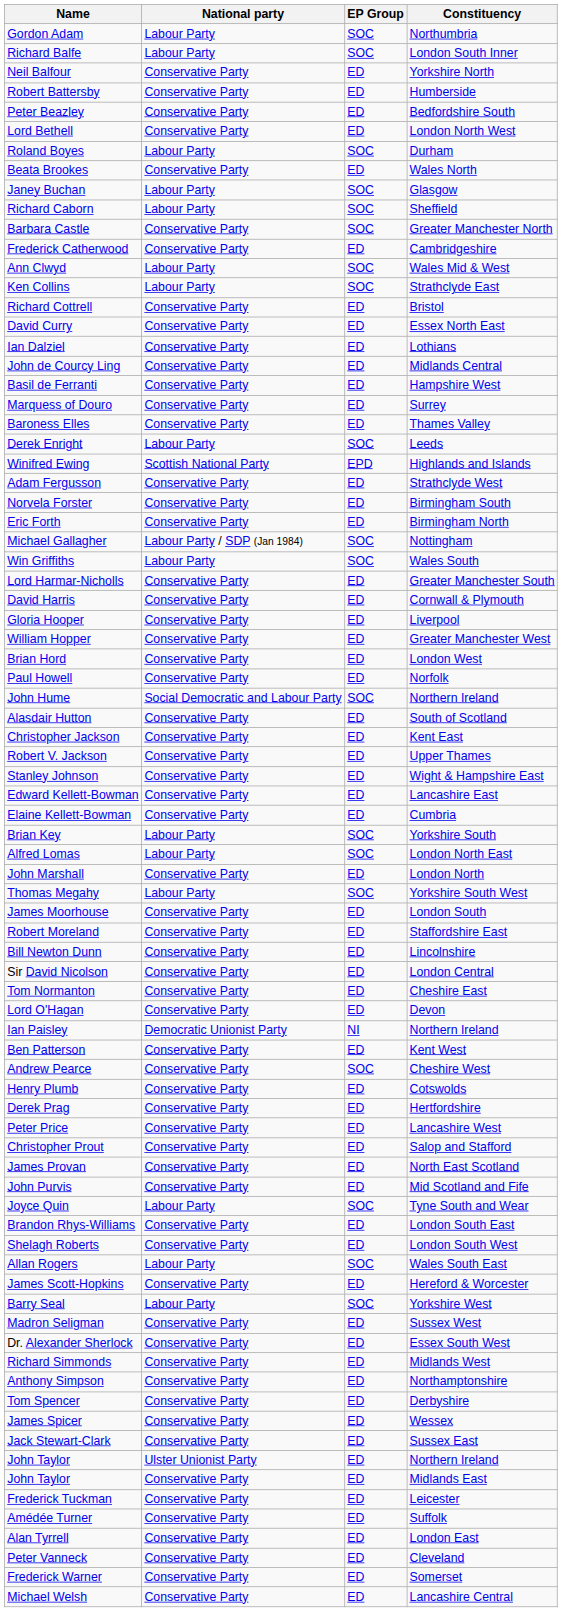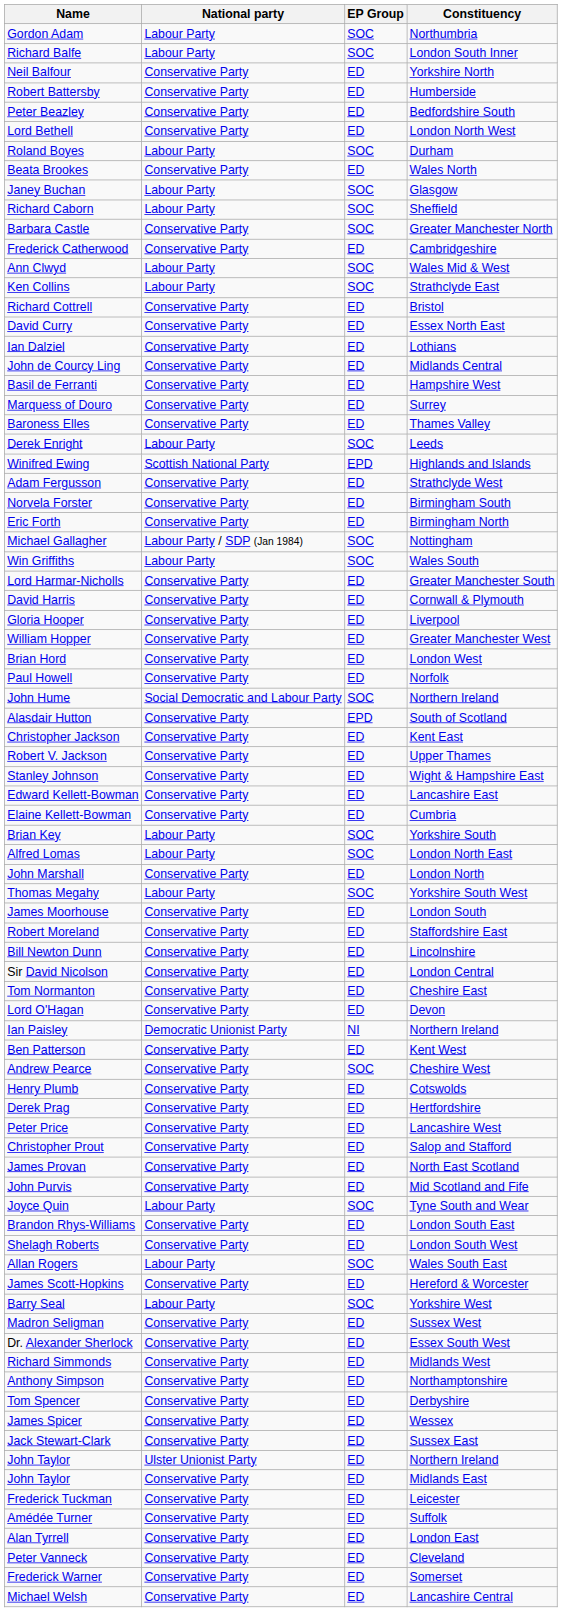 <table class="sortable wikitable">
 <tr>
 <th>Name</th>
 <th>National party</th>
 <th>EP Group</th>
 <th>Constituency</th>
 </tr>
 <tr>
 <td><a href='#'>Gordon Adam</a></td>
 <td> <a href='#'>Labour Party</a></td>
 <td> <a href='#'>SOC</a></td>
 <td><a href='#'>Northumbria</a></td>
 </tr>
 <tr>
 <td><a href='#'>Richard Balfe</a></td>
 <td> <a href='#'>Labour Party</a></td>
 <td> <a href='#'>SOC</a></td>
 <td><a href='#'>London South Inner</a></td>
 </tr>
 <tr>
 <td><a href='#'>Neil Balfour</a></td>
 <td> <a href='#'>Conservative Party</a></td>
 <td> <a href='#'>ED</a></td>
 <td><a href='#'>Yorkshire North</a></td>
 </tr>
 <tr>
 <td><a href='#'>Robert Battersby</a></td>
 <td> <a href='#'>Conservative Party</a></td>
 <td> <a href='#'>ED</a></td>
 <td><a href='#'>Humberside</a></td>
 </tr>
 <tr>
 <td><a href='#'>Peter Beazley</a></td>
 <td> <a href='#'>Conservative Party</a></td>
 <td> <a href='#'>ED</a></td>
 <td><a href='#'>Bedfordshire South</a></td>
 </tr>
 <tr>
 <td><a href='#'>Lord Bethell</a></td>
 <td> <a href='#'>Conservative Party</a></td>
 <td> <a href='#'>ED</a></td>
 <td><a href='#'>London North West</a></td>
 </tr>
 <tr>
 <td><a href='#'>Roland Boyes</a></td>
 <td> <a href='#'>Labour Party</a></td>
 <td> <a href='#'>SOC</a></td>
 <td><a href='#'>Durham</a></td>
 </tr>
 <tr>
 <td><a href='#'>Beata Brookes</a></td>
 <td> <a href='#'>Conservative Party</a></td>
 <td> <a href='#'>ED</a></td>
 <td><a href='#'>Wales North</a></td>
 </tr>
 <tr>
 <td><a href='#'>Janey Buchan</a></td>
 <td> <a href='#'>Labour Party</a></td>
 <td> <a href='#'>SOC</a></td>
 <td><a href='#'>Glasgow</a></td>
 </tr>
 <tr>
 <td><a href='#'>Richard Caborn</a></td>
 <td> <a href='#'>Labour Party</a></td>
 <td> <a href='#'>SOC</a></td>
 <td><a href='#'>Sheffield</a></td>
 </tr>
 <tr>
 <td><a href='#'>Barbara Castle</a></td>
 <td> <a href='#'>Conservative Party</a></td>
 <td> <a href='#'>SOC</a></td>
 <td><a href='#'>Greater Manchester North</a></td>
 </tr>
 <tr>
 <td><a href='#'>Frederick Catherwood</a></td>
 <td> <a href='#'>Conservative Party</a></td>
 <td> <a href='#'>ED</a></td>
 <td><a href='#'>Cambridgeshire</a></td>
 </tr>
 <tr>
 <td><a href='#'>Ann Clwyd</a></td>
 <td> <a href='#'>Labour Party</a></td>
 <td> <a href='#'>SOC</a></td>
 <td><a href='#'>Wales Mid & West</a></td>
 </tr>
 <tr>
 <td><a href='#'>Ken Collins</a></td>
 <td> <a href='#'>Labour Party</a></td>
 <td> <a href='#'>SOC</a></td>
 <td><a href='#'>Strathclyde East</a></td>
 </tr>
 <tr>
 <td><a href='#'>Richard Cottrell</a></td>
 <td> <a href='#'>Conservative Party</a></td>
 <td> <a href='#'>ED</a></td>
 <td><a href='#'>Bristol</a></td>
 </tr>
 <tr>
 <td><a href='#'>David Curry</a></td>
 <td> <a href='#'>Conservative Party</a></td>
 <td> <a href='#'>ED</a></td>
 <td><a href='#'>Essex North East</a></td>
 </tr>
 <tr>
 <td><a href='#'>Ian Dalziel</a></td>
 <td> <a href='#'>Conservative Party</a></td>
 <td> <a href='#'>ED</a></td>
 <td><a href='#'>Lothians</a></td>
 </tr>
 <tr>
 <td><a href='#'>John de Courcy Ling</a></td>
 <td> <a href='#'>Conservative Party</a></td>
 <td> <a href='#'>ED</a></td>
 <td><a href='#'>Midlands Central</a></td>
 </tr>
 <tr>
 <td><a href='#'>Basil de Ferranti</a></td>
 <td> <a href='#'>Conservative Party</a></td>
 <td> <a href='#'>ED</a></td>
 <td><a href='#'>Hampshire West</a></td>
 </tr>
 <tr>
 <td><a href='#'>Marquess of Douro</a></td>
 <td> <a href='#'>Conservative Party</a></td>
 <td> <a href='#'>ED</a></td>
 <td><a href='#'>Surrey</a></td>
 </tr>
 <tr>
 <td><a href='#'>Baroness Elles</a></td>
 <td> <a href='#'>Conservative Party</a></td>
 <td> <a href='#'>ED</a></td>
 <td><a href='#'>Thames Valley</a></td>
 </tr>
 <tr>
 <td><a href='#'>Derek Enright</a></td>
 <td> <a href='#'>Labour Party</a></td>
 <td> <a href='#'>SOC</a></td>
 <td><a href='#'>Leeds</a></td>
 </tr>
 <tr>
 <td><a href='#'>Winifred Ewing</a></td>
 <td> <a href='#'>Scottish National Party</a></td>
 <td> <a href='#'>EPD</a></td>
 <td><a href='#'>Highlands and Islands</a></td>
 </tr>
 <tr>
 <td><a href='#'>Adam Fergusson</a></td>
 <td> <a href='#'>Conservative Party</a></td>
 <td> <a href='#'>ED</a></td>
 <td><a href='#'>Strathclyde West</a></td>
 </tr>
 <tr>
 <td><a href='#'>Norvela Forster</a></td>
 <td> <a href='#'>Conservative Party</a></td>
 <td> <a href='#'>ED</a></td>
 <td><a href='#'>Birmingham South</a></td>
 </tr>
 <tr>
 <td><a href='#'>Eric Forth</a></td>
 <td> <a href='#'>Conservative Party</a></td>
 <td> <a href='#'>ED</a></td>
 <td><a href='#'>Birmingham North</a></td>
 </tr>
 <tr>
 <td><a href='#'>Michael Gallagher</a></td>
 <td> <a href='#'>Labour Party</a> /  <a href='#'>SDP</a> <small>(Jan 1984)</small></td>
 <td> <a href='#'>SOC</a></td>
 <td><a href='#'>Nottingham</a></td>
 </tr>
 <tr>
 <td><a href='#'>Win Griffiths</a></td>
 <td> <a href='#'>Labour Party</a></td>
 <td> <a href='#'>SOC</a></td>
 <td><a href='#'>Wales South</a></td>
 </tr>
 <tr>
 <td><a href='#'>Lord Harmar-Nicholls</a></td>
 <td> <a href='#'>Conservative Party</a></td>
 <td> <a href='#'>ED</a></td>
 <td><a href='#'>Greater Manchester South</a></td>
 </tr>
 <tr>
 <td><a href='#'>David Harris</a></td>
 <td> <a href='#'>Conservative Party</a></td>
 <td> <a href='#'>ED</a></td>
 <td><a href='#'>Cornwall & Plymouth</a></td>
 </tr>
 <tr>
 <td><a href='#'>Gloria Hooper</a></td>
 <td> <a href='#'>Conservative Party</a></td>
 <td> <a href='#'>ED</a></td>
 <td><a href='#'>Liverpool</a></td>
 </tr>
 <tr>
 <td><a href='#'>William Hopper</a></td>
 <td> <a href='#'>Conservative Party</a></td>
 <td> <a href='#'>ED</a></td>
 <td><a href='#'>Greater Manchester West</a></td>
 </tr>
 <tr>
 <td><a href='#'>Brian Hord</a></td>
 <td> <a href='#'>Conservative Party</a></td>
 <td> <a href='#'>ED</a></td>
 <td><a href='#'>London West</a></td>
 </tr>
 <tr>
 <td><a href='#'>Paul Howell</a></td>
 <td> <a href='#'>Conservative Party</a></td>
 <td> <a href='#'>ED</a></td>
 <td><a href='#'>Norfolk</a></td>
 </tr>
 <tr>
 <td><a href='#'>John Hume</a></td>
 <td> <a href='#'>Social Democratic and Labour Party</a></td>
 <td> <a href='#'>SOC</a></td>
 <td><a href='#'>Northern Ireland</a></td>
 </tr>
 <tr>
 <td><a href='#'>Alasdair Hutton</a></td>
 <td> <a href='#'>Conservative Party</a></td>
-<td> <a href='#'>ED</a></td>
+<td> <a href='#'>EPD</a></td>
 <td><a href='#'>South of Scotland</a></td>
 </tr>
 <tr>
 <td><a href='#'>Christopher Jackson</a></td>
 <td> <a href='#'>Conservative Party</a></td>
 <td> <a href='#'>ED</a></td>
 <td><a href='#'>Kent East</a></td>
 </tr>
 <tr>
 <td><a href='#'>Robert V. Jackson</a></td>
 <td> <a href='#'>Conservative Party</a></td>
 <td> <a href='#'>ED</a></td>
 <td><a href='#'>Upper Thames</a></td>
 </tr>
 <tr>
 <td><a href='#'>Stanley Johnson</a></td>
 <td> <a href='#'>Conservative Party</a></td>
 <td> <a href='#'>ED</a></td>
 <td><a href='#'>Wight & Hampshire East</a></td>
 </tr>
 <tr>
 <td><a href='#'>Edward Kellett-Bowman</a></td>
 <td> <a href='#'>Conservative Party</a></td>
 <td> <a href='#'>ED</a></td>
 <td><a href='#'>Lancashire East</a></td>
 </tr>
 <tr>
 <td><a href='#'>Elaine Kellett-Bowman</a></td>
 <td> <a href='#'>Conservative Party</a></td>
 <td> <a href='#'>ED</a></td>
 <td><a href='#'>Cumbria</a></td>
 </tr>
 <tr>
 <td><a href='#'>Brian Key</a></td>
 <td> <a href='#'>Labour Party</a></td>
 <td> <a href='#'>SOC</a></td>
 <td><a href='#'>Yorkshire South</a></td>
 </tr>
 <tr>
 <td><a href='#'>Alfred Lomas</a></td>
 <td> <a href='#'>Labour Party</a></td>
 <td> <a href='#'>SOC</a></td>
 <td><a href='#'>London North East</a></td>
 </tr>
 <tr>
 <td><a href='#'>John Marshall</a></td>
 <td> <a href='#'>Conservative Party</a></td>
 <td> <a href='#'>ED</a></td>
 <td><a href='#'>London North</a></td>
 </tr>
 <tr>
 <td><a href='#'>Thomas Megahy</a></td>
 <td> <a href='#'>Labour Party</a></td>
 <td> <a href='#'>SOC</a></td>
 <td><a href='#'>Yorkshire South West</a></td>
 </tr>
 <tr>
 <td><a href='#'>James Moorhouse</a></td>
 <td> <a href='#'>Conservative Party</a></td>
 <td> <a href='#'>ED</a></td>
 <td><a href='#'>London South</a></td>
 </tr>
 <tr>
 <td><a href='#'>Robert Moreland</a></td>
 <td> <a href='#'>Conservative Party</a></td>
 <td> <a href='#'>ED</a></td>
 <td><a href='#'>Staffordshire East</a></td>
 </tr>
 <tr>
 <td><a href='#'>Bill Newton Dunn</a></td>
 <td> <a href='#'>Conservative Party</a></td>
 <td> <a href='#'>ED</a></td>
 <td><a href='#'>Lincolnshire</a></td>
 </tr>
 <tr>
 <td>Sir <a href='#'>David Nicolson</a></td>
 <td> <a href='#'>Conservative Party</a></td>
 <td> <a href='#'>ED</a></td>
 <td><a href='#'>London Central</a></td>
 </tr>
 <tr>
 <td><a href='#'>Tom Normanton</a></td>
 <td> <a href='#'>Conservative Party</a></td>
 <td> <a href='#'>ED</a></td>
 <td><a href='#'>Cheshire East</a></td>
 </tr>
 <tr>
 <td><a href='#'>Lord O'Hagan</a></td>
 <td> <a href='#'>Conservative Party</a></td>
 <td> <a href='#'>ED</a></td>
 <td><a href='#'>Devon</a></td>
 </tr>
 <tr>
 <td><a href='#'>Ian Paisley</a></td>
 <td> <a href='#'>Democratic Unionist Party</a></td>
 <td> <a href='#'>NI</a></td>
 <td><a href='#'>Northern Ireland</a></td>
 </tr>
 <tr>
 <td><a href='#'>Ben Patterson</a></td>
 <td> <a href='#'>Conservative Party</a></td>
 <td> <a href='#'>ED</a></td>
 <td><a href='#'>Kent West</a></td>
 </tr>
 <tr>
 <td><a href='#'>Andrew Pearce</a></td>
 <td> <a href='#'>Conservative Party</a></td>
 <td> <a href='#'>SOC</a></td>
 <td><a href='#'>Cheshire West</a></td>
 </tr>
 <tr>
 <td><a href='#'>Henry Plumb</a></td>
 <td> <a href='#'>Conservative Party</a></td>
 <td> <a href='#'>ED</a></td>
 <td><a href='#'>Cotswolds</a></td>
 </tr>
 <tr>
 <td><a href='#'>Derek Prag</a></td>
 <td> <a href='#'>Conservative Party</a></td>
 <td> <a href='#'>ED</a></td>
 <td><a href='#'>Hertfordshire</a></td>
 </tr>
 <tr>
 <td><a href='#'>Peter Price</a></td>
 <td> <a href='#'>Conservative Party</a></td>
 <td> <a href='#'>ED</a></td>
 <td><a href='#'>Lancashire West</a></td>
 </tr>
 <tr>
 <td><a href='#'>Christopher Prout</a></td>
 <td> <a href='#'>Conservative Party</a></td>
 <td> <a href='#'>ED</a></td>
 <td><a href='#'>Salop and Stafford</a></td>
 </tr>
 <tr>
 <td><a href='#'>James Provan</a></td>
 <td> <a href='#'>Conservative Party</a></td>
 <td> <a href='#'>ED</a></td>
 <td><a href='#'>North East Scotland</a></td>
 </tr>
 <tr>
 <td><a href='#'>John Purvis</a></td>
 <td> <a href='#'>Conservative Party</a></td>
 <td> <a href='#'>ED</a></td>
 <td><a href='#'>Mid Scotland and Fife</a></td>
 </tr>
 <tr>
 <td><a href='#'>Joyce Quin</a></td>
 <td> <a href='#'>Labour Party</a></td>
 <td> <a href='#'>SOC</a></td>
 <td><a href='#'>Tyne South and Wear</a></td>
 </tr>
 <tr>
 <td><a href='#'>Brandon Rhys-Williams</a></td>
 <td> <a href='#'>Conservative Party</a></td>
 <td> <a href='#'>ED</a></td>
 <td><a href='#'>London South East</a></td>
 </tr>
 <tr>
 <td><a href='#'>Shelagh Roberts</a></td>
 <td> <a href='#'>Conservative Party</a></td>
 <td> <a href='#'>ED</a></td>
 <td><a href='#'>London South West</a></td>
 </tr>
 <tr>
 <td><a href='#'>Allan Rogers</a></td>
 <td> <a href='#'>Labour Party</a></td>
 <td> <a href='#'>SOC</a></td>
 <td><a href='#'>Wales South East</a></td>
 </tr>
 <tr>
 <td><a href='#'>James Scott-Hopkins</a></td>
 <td> <a href='#'>Conservative Party</a></td>
 <td> <a href='#'>ED</a></td>
 <td><a href='#'>Hereford & Worcester</a></td>
 </tr>
 <tr>
 <td><a href='#'>Barry Seal</a></td>
 <td> <a href='#'>Labour Party</a></td>
 <td> <a href='#'>SOC</a></td>
 <td><a href='#'>Yorkshire West</a></td>
 </tr>
 <tr>
 <td><a href='#'>Madron Seligman</a></td>
 <td> <a href='#'>Conservative Party</a></td>
 <td> <a href='#'>ED</a></td>
 <td><a href='#'>Sussex West</a></td>
 </tr>
 <tr>
 <td>Dr. <a href='#'>Alexander Sherlock</a></td>
 <td> <a href='#'>Conservative Party</a></td>
 <td> <a href='#'>ED</a></td>
 <td><a href='#'>Essex South West</a></td>
 </tr>
 <tr>
 <td><a href='#'>Richard Simmonds</a></td>
 <td> <a href='#'>Conservative Party</a></td>
 <td> <a href='#'>ED</a></td>
 <td><a href='#'>Midlands West</a></td>
 </tr>
 <tr>
 <td><a href='#'>Anthony Simpson</a></td>
 <td> <a href='#'>Conservative Party</a></td>
 <td> <a href='#'>ED</a></td>
 <td><a href='#'>Northamptonshire</a></td>
 </tr>
 <tr>
 <td><a href='#'>Tom Spencer</a></td>
 <td> <a href='#'>Conservative Party</a></td>
 <td> <a href='#'>ED</a></td>
 <td><a href='#'>Derbyshire</a></td>
 </tr>
 <tr>
 <td><a href='#'>James Spicer</a></td>
 <td> <a href='#'>Conservative Party</a></td>
 <td> <a href='#'>ED</a></td>
 <td><a href='#'>Wessex</a></td>
 </tr>
 <tr>
 <td><a href='#'>Jack Stewart-Clark</a></td>
 <td> <a href='#'>Conservative Party</a></td>
 <td> <a href='#'>ED</a></td>
 <td><a href='#'>Sussex East</a></td>
 </tr>
 <tr>
 <td><a href='#'>John Taylor</a></td>
 <td> <a href='#'>Ulster Unionist Party</a></td>
 <td> <a href='#'>ED</a></td>
 <td><a href='#'>Northern Ireland</a></td>
 </tr>
 <tr>
 <td><a href='#'>John Taylor</a></td>
 <td> <a href='#'>Conservative Party</a></td>
 <td> <a href='#'>ED</a></td>
 <td><a href='#'>Midlands East</a></td>
 </tr>
 <tr>
 <td><a href='#'>Frederick Tuckman</a></td>
 <td> <a href='#'>Conservative Party</a></td>
 <td> <a href='#'>ED</a></td>
 <td><a href='#'>Leicester</a></td>
 </tr>
 <tr>
 <td><a href='#'>Amédée Turner</a></td>
 <td> <a href='#'>Conservative Party</a></td>
 <td> <a href='#'>ED</a></td>
 <td><a href='#'>Suffolk</a></td>
 </tr>
 <tr>
 <td><a href='#'>Alan Tyrrell</a></td>
 <td> <a href='#'>Conservative Party</a></td>
 <td> <a href='#'>ED</a></td>
 <td><a href='#'>London East</a></td>
 </tr>
 <tr>
 <td><a href='#'>Peter Vanneck</a></td>
 <td> <a href='#'>Conservative Party</a></td>
 <td> <a href='#'>ED</a></td>
 <td><a href='#'>Cleveland</a></td>
 </tr>
 <tr>
 <td><a href='#'>Frederick Warner</a></td>
 <td> <a href='#'>Conservative Party</a></td>
 <td> <a href='#'>ED</a></td>
 <td><a href='#'>Somerset</a></td>
 </tr>
 <tr>
 <td><a href='#'>Michael Welsh</a></td>
 <td> <a href='#'>Conservative Party</a></td>
 <td> <a href='#'>ED</a></td>
 <td><a href='#'>Lancashire Central</a></td>
 </tr>
 </table>
